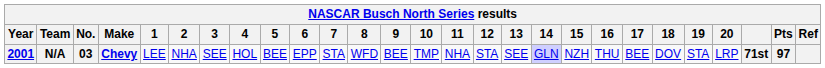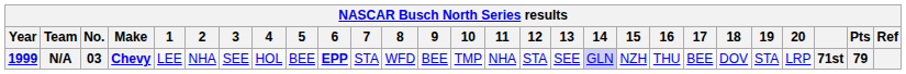 <table class="wikitable" style="text-align:center; font-size:75%">
 <tr>
 <th colspan=45><a href='#'>NASCAR Busch North Series</a> results</th>
 </tr>
 <tr>
 <th>Year</th>
 <th>Team</th>
 <th>No.</th>
 <th>Make</th>
 <th>1</th>
 <th>2</th>
 <th>3</th>
 <th>4</th>
 <th>5</th>
 <th>6</th>
 <th>7</th>
 <th>8</th>
 <th>9</th>
 <th>10</th>
 <th>11</th>
 <th>12</th>
 <th>13</th>
 <th>14</th>
 <th>15</th>
 <th>16</th>
 <th>17</th>
 <th>18</th>
 <th>19</th>
 <th>20</th>
 <th></th>
 <th>Pts</th>
 <th>Ref</th>
 </tr>
 <tr>
-<th><a href='#'>2001</a></th>
+<th><a href='#'>1999</a></th>
 <th>N/A</th>
 <th>03</th>
 <th><a href='#'>Chevy</a></th>
 <td><a href='#'>LEE</a></td>
 <td><a href='#'>NHA</a></td>
 <td><a href='#'>SEE</a></td>
 <td><a href='#'>HOL</a></td>
 <td><a href='#'>BEE</a></td>
-<td><a href='#'>EPP</a></td>
+<td><strong><a href='#'>EPP</a></strong></td>
 <td><a href='#'>STA</a></td>
 <td><a href='#'>WFD</a></td>
 <td><a href='#'>BEE</a></td>
 <td><a href='#'>TMP</a></td>
 <td><a href='#'>NHA</a></td>
 <td><a href='#'>STA</a></td>
 <td><a href='#'>SEE</a></td>
 <td style="background:#CFCFFF;"><a href='#'>GLN</a><br></td>
 <td><a href='#'>NZH</a></td>
 <td><a href='#'>THU</a></td>
 <td><a href='#'>BEE</a></td>
 <td><a href='#'>DOV</a></td>
 <td><a href='#'>STA</a></td>
 <td><a href='#'>LRP</a></td>
 <th>71st</th>
-<th>97</th>
+<th>79</th>
 <th></th>
 </tr>
 </table>
